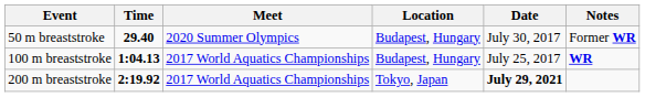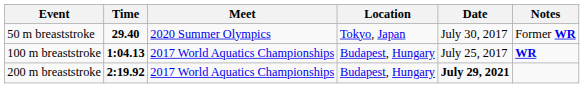 <table class="wikitable">
 <tr>
 <th>Event</th>
 <th>Time</th>
 <th>Meet</th>
 <th>Location</th>
 <th>Date</th>
 <th>Notes</th>
 </tr>
 <tr>
 <td>50 m breaststroke</td>
 <td style="text-align:center;"><strong>29.40</strong></td>
 <td><a href='#'>2020 Summer Olympics</a></td>
-<td><a href='#'>Budapest</a>, <a href='#'>Hungary</a></td>
+<td><a href='#'>Tokyo</a>, <a href='#'>Japan</a></td>
 <td>July 30, 2017</td>
 <td>Former <strong><a href='#'>WR</a></strong></td>
 </tr>
 <tr>
 <td>100 m breaststroke</td>
 <td style="text-align:center;"><strong>1:04.13</strong></td>
 <td><a href='#'>2017 World Aquatics Championships</a></td>
 <td><a href='#'>Budapest</a>, <a href='#'>Hungary</a></td>
 <td>July 25, 2017</td>
 <td><strong><a href='#'>WR</a></strong></td>
 </tr>
 <tr>
 <td>200 m breaststroke</td>
 <td style="text-align:center;"><strong>2:19.92</strong></td>
 <td><a href='#'>2017 World Aquatics Championships</a></td>
-<td><a href='#'>Tokyo</a>, <a href='#'>Japan</a></td>
+<td><a href='#'>Budapest</a>, <a href='#'>Hungary</a></td>
 <td><strong>July 29, 2021</strong></td>
 <td></td>
 </tr>
 </table>
